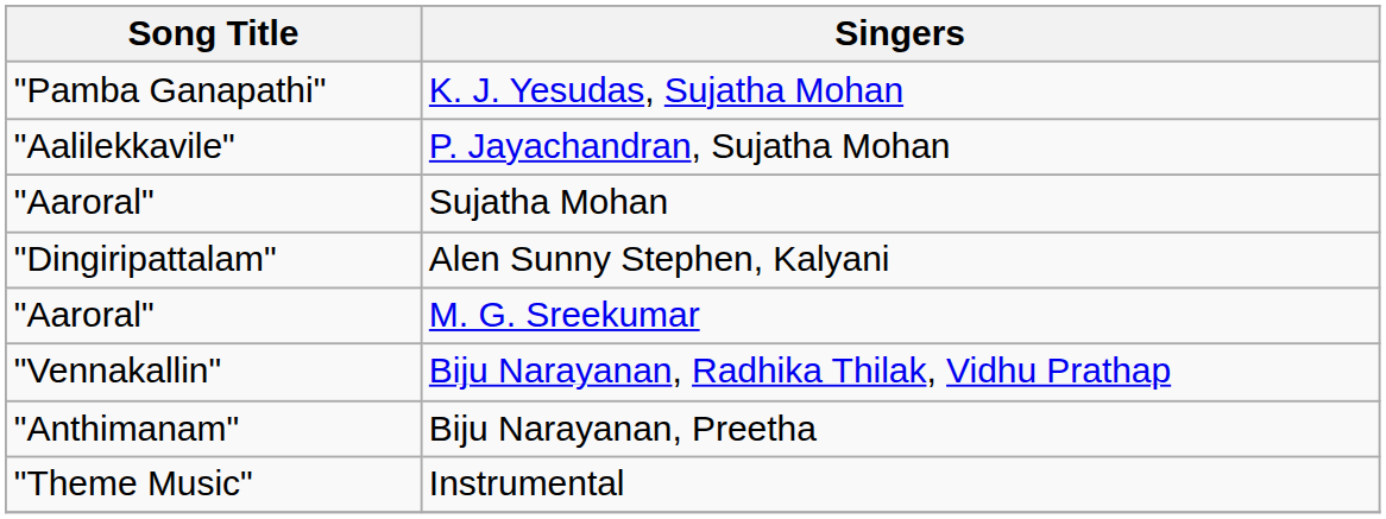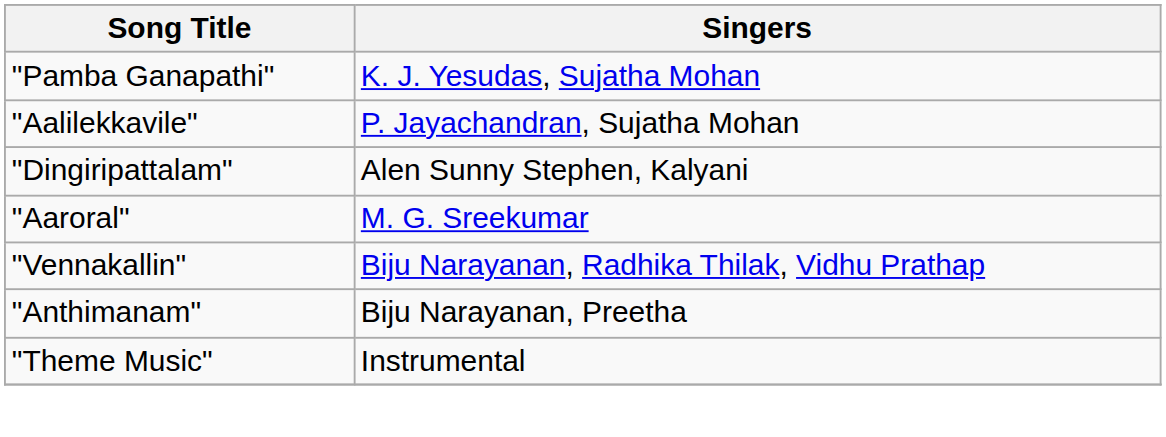 <table class="wikitable" width="70%">
 <tr>
 <th>Song Title</th>
 <th>Singers</th>
 </tr>
 <tr>
 <td>"Pamba Ganapathi"</td>
 <td><a href='#'>K. J. Yesudas</a>, <a href='#'>Sujatha Mohan</a></td>
 </tr>
 <tr>
 <td>"Aalilekkavile"</td>
 <td><a href='#'>P. Jayachandran</a>, Sujatha Mohan</td>
-</tr>
-<tr>
-<td>"Aaroral"</td>
-<td>Sujatha Mohan</td>
 </tr>
 <tr>
 <td>"Dingiripattalam"</td>
 <td>Alen Sunny Stephen, Kalyani</td>
 </tr>
 <tr>
 <td>"Aaroral"</td>
 <td><a href='#'>M. G. Sreekumar</a></td>
 </tr>
 <tr>
 <td>"Vennakallin"</td>
 <td><a href='#'>Biju Narayanan</a>, <a href='#'>Radhika Thilak</a>, <a href='#'>Vidhu Prathap</a></td>
 </tr>
 <tr>
 <td>"Anthimanam"</td>
 <td>Biju Narayanan, Preetha</td>
 </tr>
 <tr>
 <td>"Theme Music"</td>
 <td>Instrumental</td>
 </tr>
 <tr>
 </tr>
 </table>
